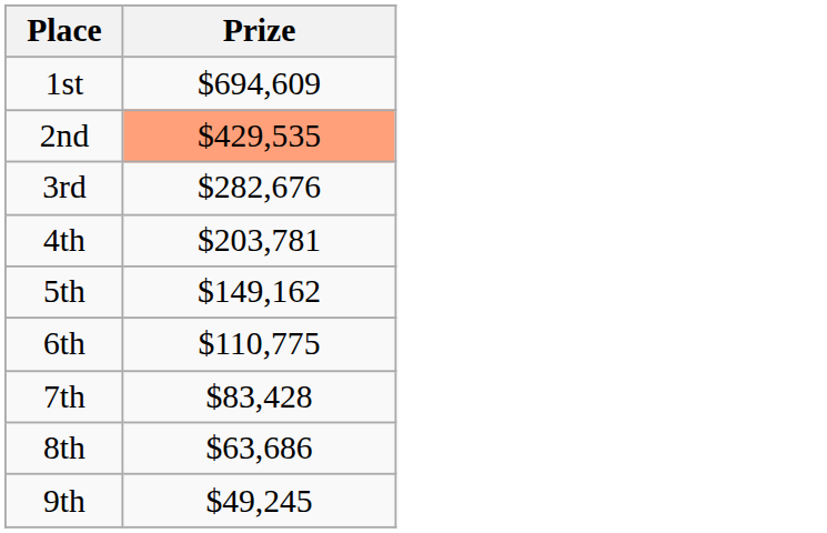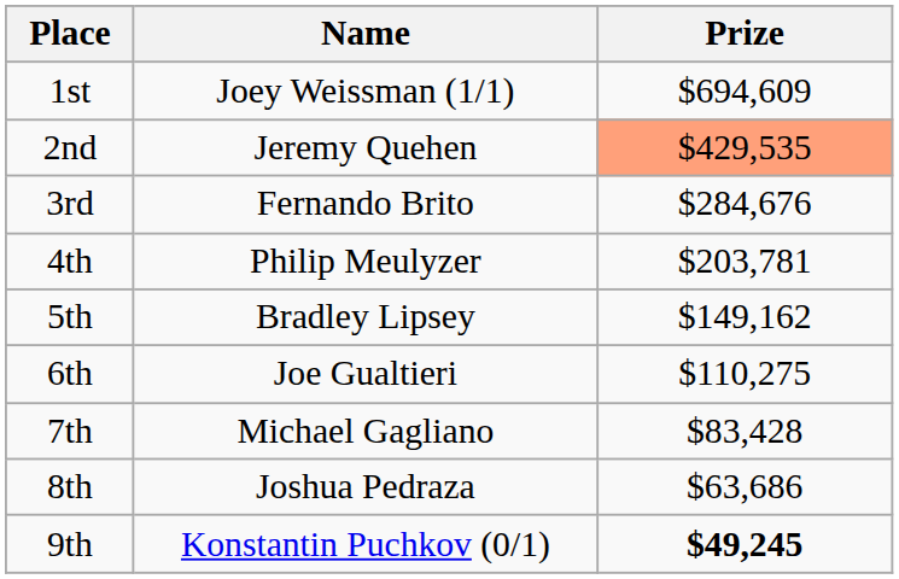 <table class="wikitable">
 <tr>
 <th width="50">Place</th>
+<th width="200">Name</th>
 <th width="125">Prize</th>
 </tr>
 <tr>
 <td align = "center">1st</td>
+<td align = "center">Joey Weissman (1/1)</td>
 <td align = "center">$694,609</td>
 </tr>
 <tr>
 <td align = "center">2nd</td>
+<td align = "center">Jeremy Quehen</td>
 <td align = "center" style="background: lightsalmon;">$429,535</td>
 </tr>
 <tr>
 <td align = "center">3rd</td>
-<td align = "center">$282,676</td>
+<td align = "center">Fernando Brito</td>
+<td align = "center">$284,676</td>
 </tr>
 <tr>
 <td align = "center">4th</td>
+<td align = "center">Philip Meulyzer</td>
 <td align = "center">$203,781</td>
 </tr>
 <tr>
 <td align = "center">5th</td>
+<td align = "center">Bradley Lipsey</td>
 <td align = "center">$149,162</td>
 </tr>
 <tr>
 <td align = "center">6th</td>
-<td align = "center">$110,775</td>
+<td align = "center">Joe Gualtieri</td>
+<td align = "center">$110,275</td>
 </tr>
 <tr>
 <td align = "center">7th</td>
+<td align = "center">Michael Gagliano</td>
 <td align = "center">$83,428</td>
 </tr>
 <tr>
 <td align = "center">8th</td>
+<td align = "center">Joshua Pedraza</td>
 <td align = "center">$63,686</td>
 </tr>
 <tr>
 <td align = "center">9th</td>
-<td align = "center">$49,245</td>
+<td align = "center"><a href='#'>Konstantin Puchkov</a> (0/1)</td>
+<td align = "center"><strong>$49,245</strong></td>
 </tr>
 </table>
